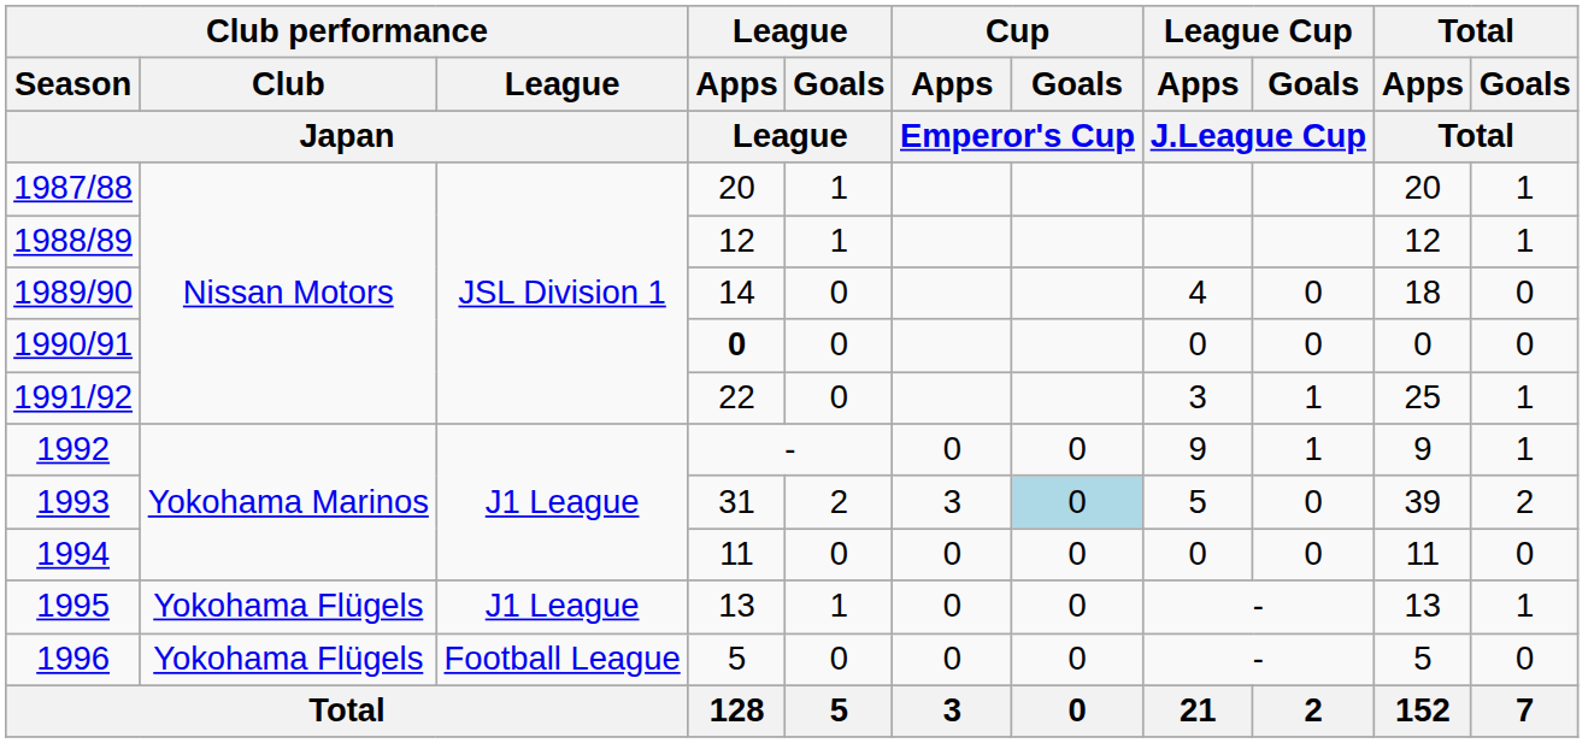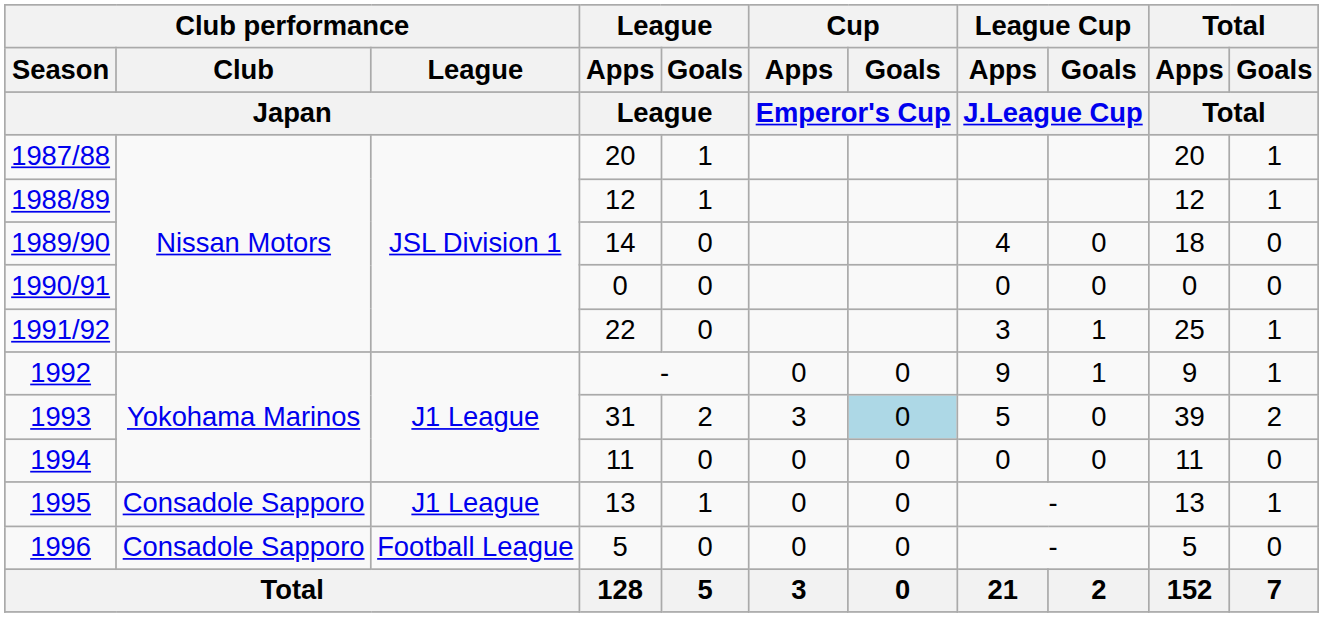 <table class="wikitable" style="text-align:center;">
 <tr>
 <th colspan=3>Club performance</th>
 <th colspan=2>League</th>
 <th colspan=2>Cup</th>
 <th colspan=2>League Cup</th>
 <th colspan=2>Total</th>
 </tr>
 <tr>
 <th>Season</th>
 <th>Club</th>
 <th>League</th>
 <th>Apps</th>
 <th>Goals</th>
 <th>Apps</th>
 <th>Goals</th>
 <th>Apps</th>
 <th>Goals</th>
 <th>Apps</th>
 <th>Goals</th>
 </tr>
 <tr>
 <th colspan=3>Japan</th>
 <th colspan=2>League</th>
 <th colspan=2><a href='#'>Emperor's Cup</a></th>
 <th colspan=2><a href='#'>J.League Cup</a></th>
 <th colspan=2>Total</th>
 </tr>
 <tr>
 <td><a href='#'>1987/88</a></td>
 <td rowspan="5"><a href='#'>Nissan Motors</a></td>
 <td rowspan="5"><a href='#'>JSL Division 1</a></td>
 <td>20</td>
 <td>1</td>
 <td></td>
 <td></td>
 <td></td>
 <td></td>
 <td>20</td>
 <td>1</td>
 </tr>
 <tr>
 <td><a href='#'>1988/89</a></td>
 <td>12</td>
 <td>1</td>
 <td></td>
 <td></td>
 <td></td>
 <td></td>
 <td>12</td>
 <td>1</td>
 </tr>
 <tr>
 <td><a href='#'>1989/90</a></td>
 <td>14</td>
 <td>0</td>
 <td></td>
 <td></td>
 <td>4</td>
 <td>0</td>
 <td>18</td>
 <td>0</td>
 </tr>
 <tr>
 <td><a href='#'>1990/91</a></td>
-<td><strong>0</strong></td>
+<td>0</td>
 <td>0</td>
 <td></td>
 <td></td>
 <td>0</td>
 <td>0</td>
 <td>0</td>
 <td>0</td>
 </tr>
 <tr>
 <td><a href='#'>1991/92</a></td>
 <td>22</td>
 <td>0</td>
 <td></td>
 <td></td>
 <td>3</td>
 <td>1</td>
 <td>25</td>
 <td>1</td>
 </tr>
 <tr>
 <td><a href='#'>1992</a></td>
 <td rowspan="3"><a href='#'>Yokohama Marinos</a></td>
 <td rowspan="3"><a href='#'>J1 League</a></td>
 <td colspan="2">-</td>
 <td>0</td>
 <td>0</td>
 <td>9</td>
 <td>1</td>
 <td>9</td>
 <td>1</td>
 </tr>
 <tr>
 <td><a href='#'>1993</a></td>
 <td>31</td>
 <td>2</td>
 <td>3</td>
 <td style="background: lightblue;">0</td>
 <td>5</td>
 <td>0</td>
 <td>39</td>
 <td>2</td>
 </tr>
 <tr>
 <td><a href='#'>1994</a></td>
 <td>11</td>
 <td>0</td>
 <td>0</td>
 <td>0</td>
 <td>0</td>
 <td>0</td>
 <td>11</td>
 <td>0</td>
 </tr>
 <tr>
 <td><a href='#'>1995</a></td>
-<td><a href='#'>Yokohama Flügels</a></td>
+<td><a href='#'>Consadole Sapporo</a></td>
 <td><a href='#'>J1 League</a></td>
 <td>13</td>
 <td>1</td>
 <td>0</td>
 <td>0</td>
 <td colspan="2">-</td>
 <td>13</td>
 <td>1</td>
 </tr>
 <tr>
 <td><a href='#'>1996</a></td>
-<td><a href='#'>Yokohama Flügels</a></td>
+<td><a href='#'>Consadole Sapporo</a></td>
 <td><a href='#'>Football League</a></td>
 <td>5</td>
 <td>0</td>
 <td>0</td>
 <td>0</td>
 <td colspan="2">-</td>
 <td>5</td>
 <td>0</td>
 </tr>
 <tr>
 <th colspan=3>Total</th>
 <th>128</th>
 <th>5</th>
 <th>3</th>
 <th>0</th>
 <th>21</th>
 <th>2</th>
 <th>152</th>
 <th>7</th>
 </tr>
 </table>
